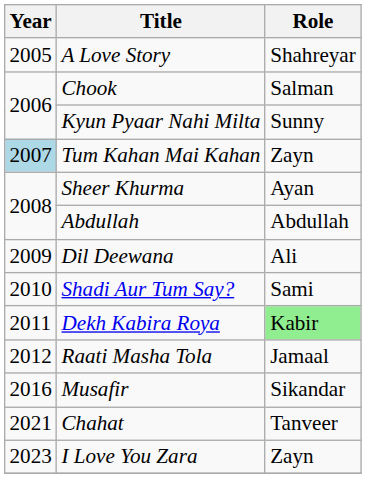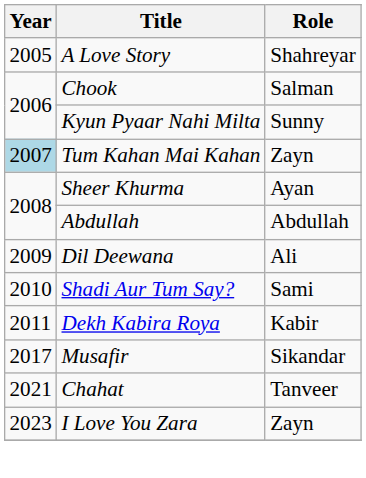 <table class="wikitable sortable">
 <tr style="text-align: centre; ">
 <th>Year</th>
 <th>Title</th>
 <th>Role</th>
 </tr>
 <tr>
 <td>2005</td>
 <td><em>A Love Story</em></td>
 <td>Shahreyar</td>
 </tr>
 <tr>
 <td rowspan="2">2006</td>
 <td><em>Chook</em></td>
 <td>Salman</td>
 </tr>
 <tr>
 <td><em>Kyun Pyaar Nahi Milta</em></td>
 <td>Sunny</td>
 </tr>
 <tr>
 <td style="background: lightblue;">2007</td>
 <td><em>Tum Kahan Mai Kahan</em></td>
 <td>Zayn</td>
 </tr>
 <tr>
 <td rowspan="2">2008</td>
 <td><em>Sheer Khurma</em></td>
 <td>Ayan</td>
 </tr>
 <tr>
 <td><em>Abdullah</em></td>
 <td>Abdullah</td>
 </tr>
 <tr>
 <td>2009</td>
 <td><em>Dil Deewana</em></td>
 <td>Ali</td>
 </tr>
 <tr>
 <td>2010</td>
 <td><em><a href='#'>Shadi Aur Tum Say?</a></em></td>
 <td>Sami</td>
 </tr>
 <tr>
 <td>2011</td>
 <td><em><a href='#'>Dekh Kabira Roya</a></em></td>
-<td style="background: lightgreen;">Kabir</td>
+<td>Kabir</td>
 </tr>
 <tr>
-<td>2012</td>
-<td><em>Raati Masha Tola</em></td>
-<td>Jamaal</td>
-</tr>
-<tr>
-<td>2016</td>
+<td>2017</td>
 <td><em>Musafir</em></td>
 <td>Sikandar</td>
 </tr>
 <tr>
 <td>2021</td>
 <td><em>Chahat</em></td>
 <td>Tanveer</td>
 </tr>
 <tr>
 <td>2023</td>
 <td><em>I Love You Zara</em></td>
 <td>Zayn</td>
 </tr>
 <tr>
 </tr>
 </table>
